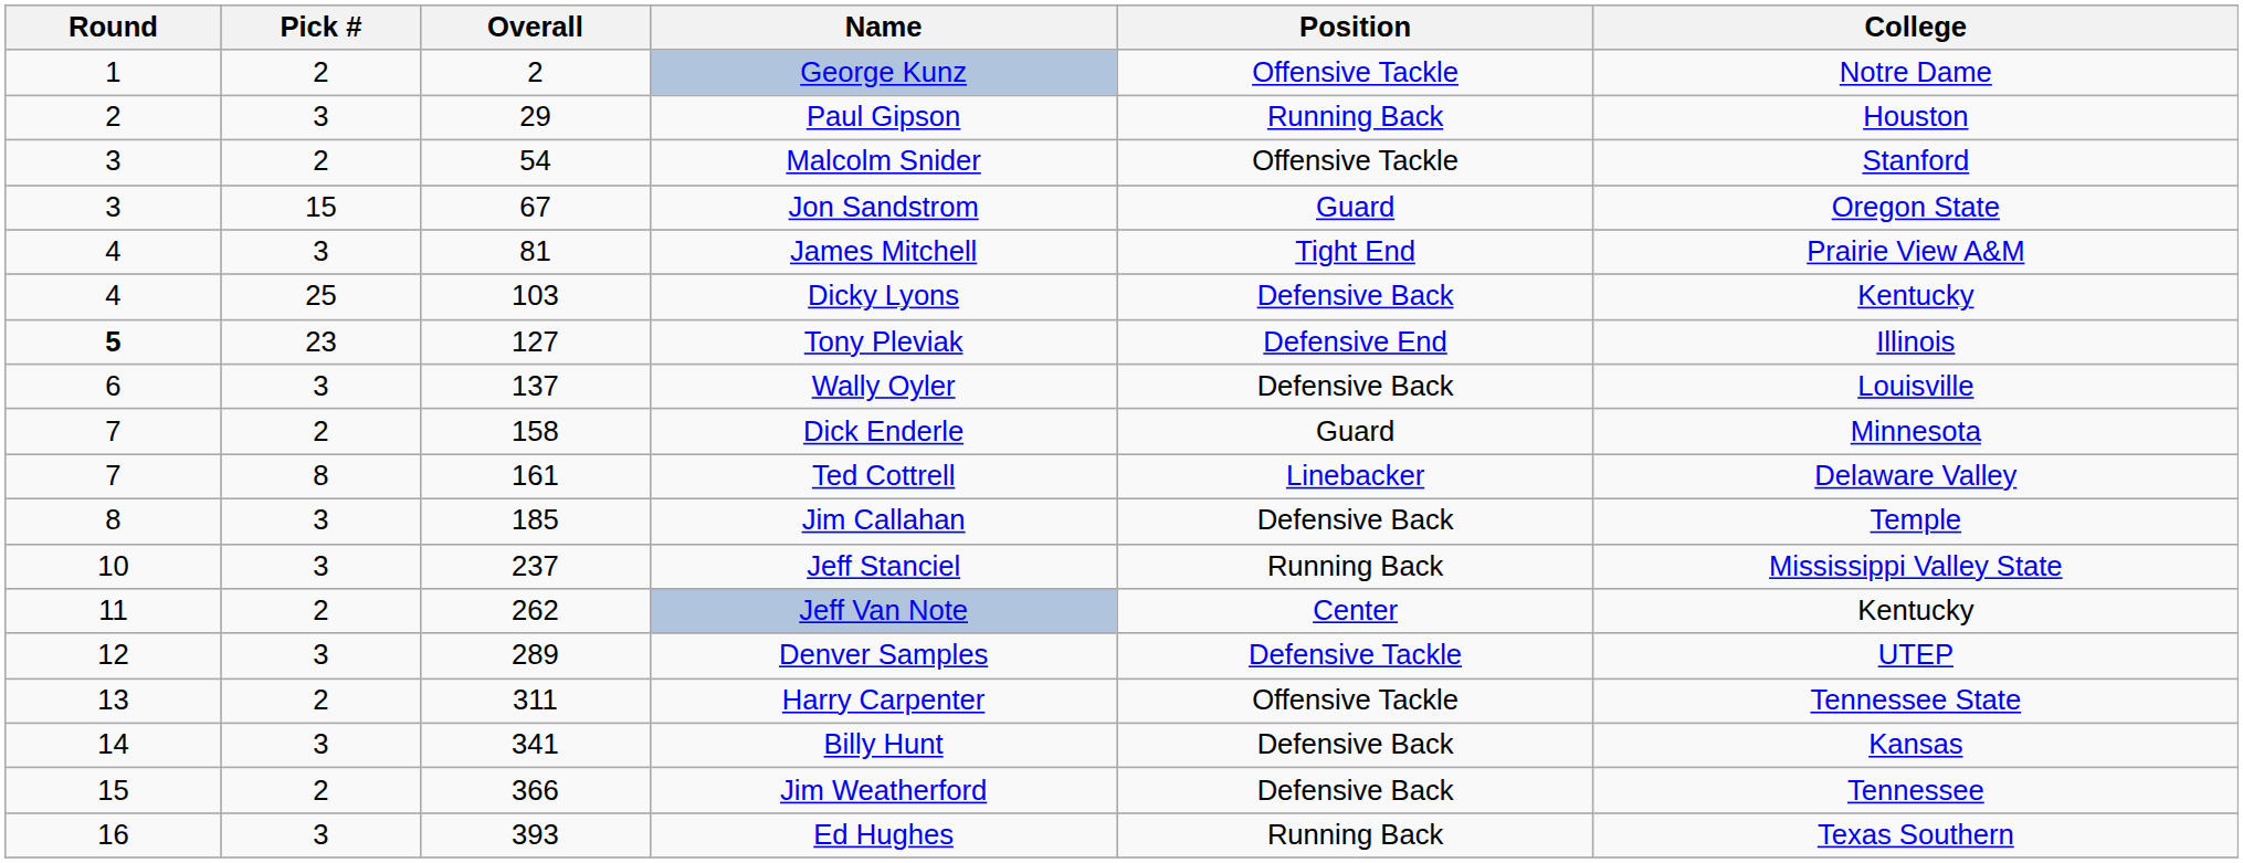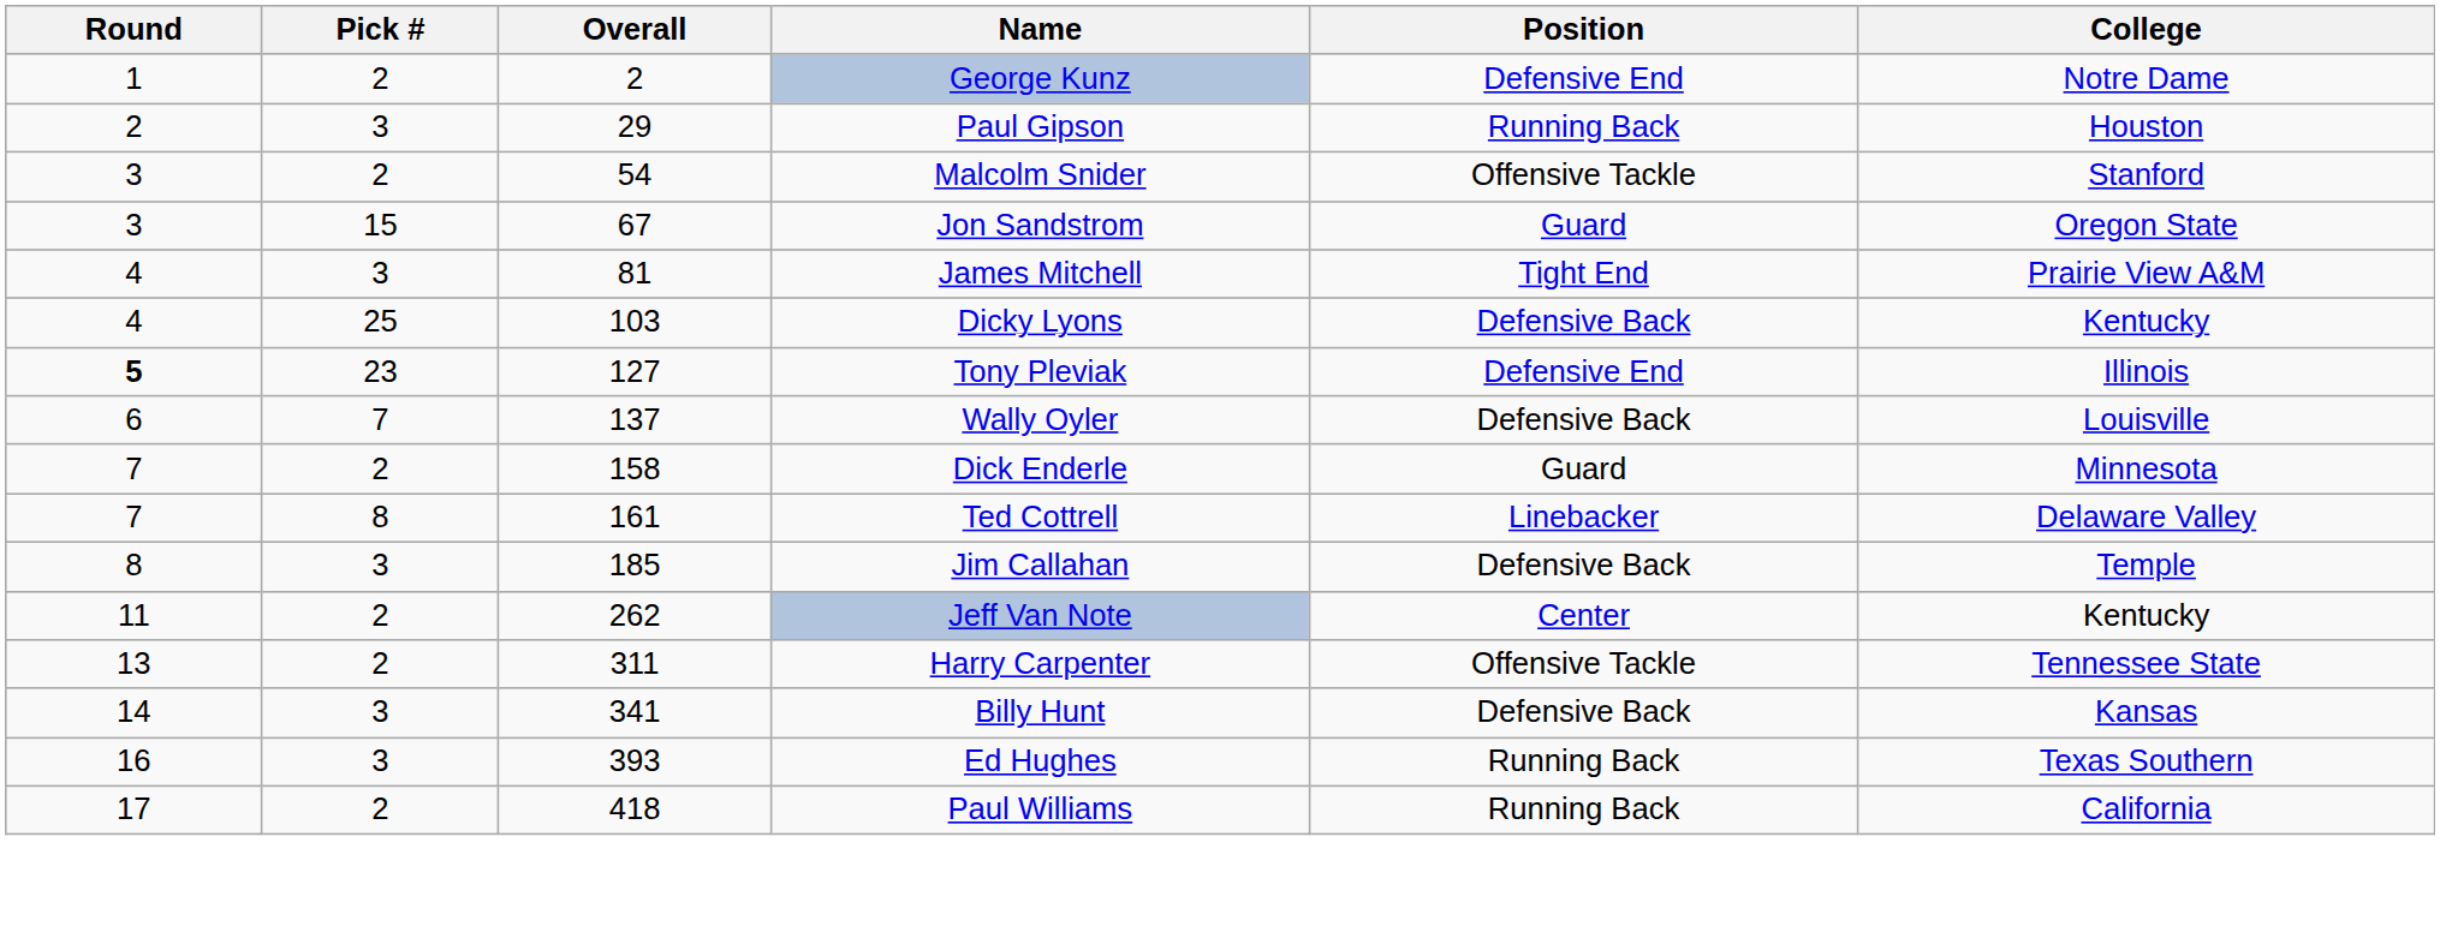 <table class="wikitable sortable sortable" style="width: 100%; text-align:center">
 <tr>
 <th>Round</th>
 <th>Pick #</th>
 <th>Overall</th>
 <th>Name</th>
 <th>Position</th>
 <th>College</th>
 </tr>
 <tr>
 <td>1</td>
 <td>2</td>
 <td>2</td>
 <td bgcolor=lightsteelblue><a href='#'>George Kunz</a></td>
-<td><a href='#'>Offensive Tackle</a></td>
+<td><a href='#'>Defensive End</a></td>
 <td><a href='#'>Notre Dame</a></td>
 </tr>
 <tr>
 <td>2</td>
 <td>3</td>
 <td>29</td>
 <td><a href='#'>Paul Gipson</a></td>
 <td><a href='#'>Running Back</a></td>
 <td><a href='#'>Houston</a></td>
 </tr>
 <tr>
 <td>3</td>
 <td>2</td>
 <td>54</td>
 <td><a href='#'>Malcolm Snider</a></td>
 <td>Offensive Tackle</td>
 <td><a href='#'>Stanford</a></td>
 </tr>
 <tr>
 <td>3</td>
 <td>15</td>
 <td>67</td>
 <td><a href='#'>Jon Sandstrom</a></td>
 <td><a href='#'>Guard</a></td>
 <td><a href='#'>Oregon State</a></td>
 </tr>
 <tr>
 <td>4</td>
 <td>3</td>
 <td>81</td>
 <td><a href='#'>James Mitchell</a></td>
 <td><a href='#'>Tight End</a></td>
 <td><a href='#'>Prairie View A&M</a></td>
 </tr>
 <tr>
 <td>4</td>
 <td>25</td>
 <td>103</td>
 <td><a href='#'>Dicky Lyons</a></td>
 <td><a href='#'>Defensive Back</a></td>
 <td><a href='#'>Kentucky</a></td>
 </tr>
 <tr>
 <td><strong>5</strong></td>
 <td>23</td>
 <td>127</td>
 <td><a href='#'>Tony Pleviak</a></td>
 <td><a href='#'>Defensive End</a></td>
 <td><a href='#'>Illinois</a></td>
 </tr>
 <tr>
 <td>6</td>
-<td>3</td>
+<td>7</td>
 <td>137</td>
 <td><a href='#'>Wally Oyler</a></td>
 <td>Defensive Back</td>
 <td><a href='#'>Louisville</a></td>
 </tr>
 <tr>
 <td>7</td>
 <td>2</td>
 <td>158</td>
 <td><a href='#'>Dick Enderle</a></td>
 <td>Guard</td>
 <td><a href='#'>Minnesota</a></td>
 </tr>
 <tr>
 <td>7</td>
 <td>8</td>
 <td>161</td>
 <td><a href='#'>Ted Cottrell</a></td>
 <td><a href='#'>Linebacker</a></td>
 <td><a href='#'>Delaware Valley</a></td>
 </tr>
 <tr>
 <td>8</td>
 <td>3</td>
 <td>185</td>
 <td><a href='#'>Jim Callahan</a></td>
 <td>Defensive Back</td>
 <td><a href='#'>Temple</a></td>
 </tr>
 <tr>
-<td>10</td>
-<td>3</td>
-<td>237</td>
-<td><a href='#'>Jeff Stanciel</a></td>
-<td>Running Back</td>
-<td><a href='#'>Mississippi Valley State</a></td>
-</tr>
-<tr>
 <td>11</td>
 <td>2</td>
 <td>262</td>
 <td bgcolor=lightsteelblue><a href='#'>Jeff Van Note</a></td>
 <td><a href='#'>Center</a></td>
 <td>Kentucky</td>
-</tr>
-<tr>
-<td>12</td>
-<td>3</td>
-<td>289</td>
-<td><a href='#'>Denver Samples</a></td>
-<td><a href='#'>Defensive Tackle</a></td>
-<td><a href='#'>UTEP</a></td>
 </tr>
 <tr>
 <td>13</td>
 <td>2</td>
 <td>311</td>
 <td><a href='#'>Harry Carpenter</a></td>
 <td>Offensive Tackle</td>
 <td><a href='#'>Tennessee State</a></td>
 </tr>
 <tr>
 <td>14</td>
 <td>3</td>
 <td>341</td>
 <td><a href='#'>Billy Hunt</a></td>
 <td>Defensive Back</td>
 <td><a href='#'>Kansas</a></td>
 </tr>
 <tr>
-<td>15</td>
-<td>2</td>
-<td>366</td>
-<td><a href='#'>Jim Weatherford</a></td>
-<td>Defensive Back</td>
-<td><a href='#'>Tennessee</a></td>
-</tr>
-<tr>
 <td>16</td>
 <td>3</td>
 <td>393</td>
 <td><a href='#'>Ed Hughes</a></td>
 <td>Running Back</td>
 <td><a href='#'>Texas Southern</a></td>
 </tr>
+<tr>
+<td>17</td>
+<td>2</td>
+<td>418</td>
+<td><a href='#'>Paul Williams</a></td>
+<td>Running Back</td>
+<td><a href='#'>California</a></td>
+</tr>
 </table>
